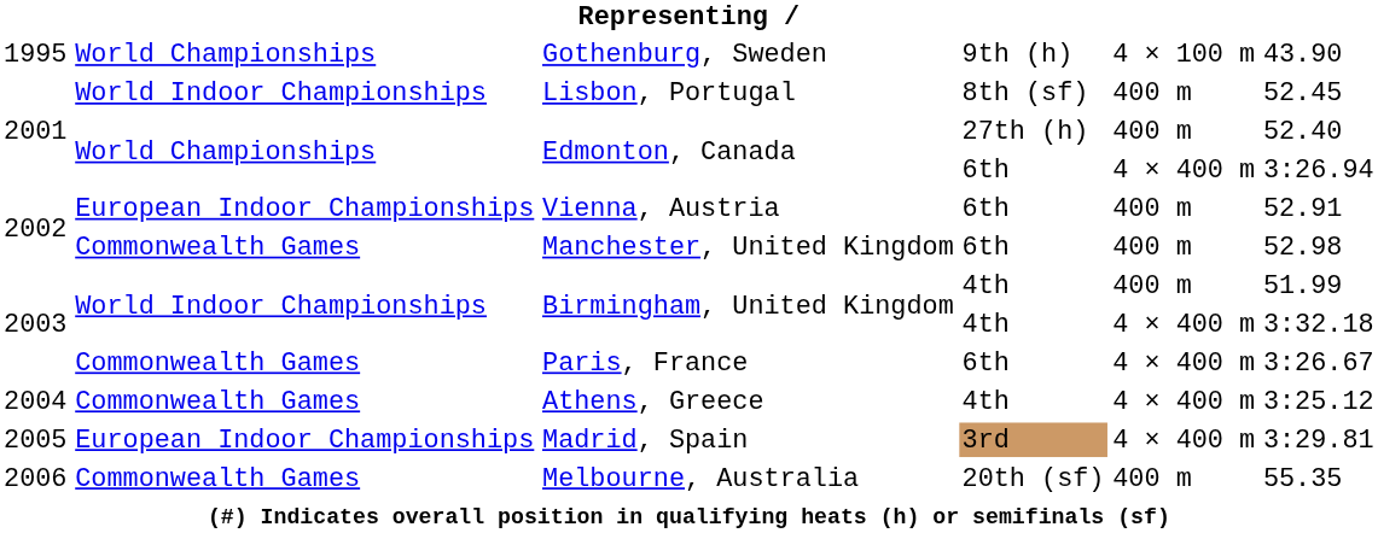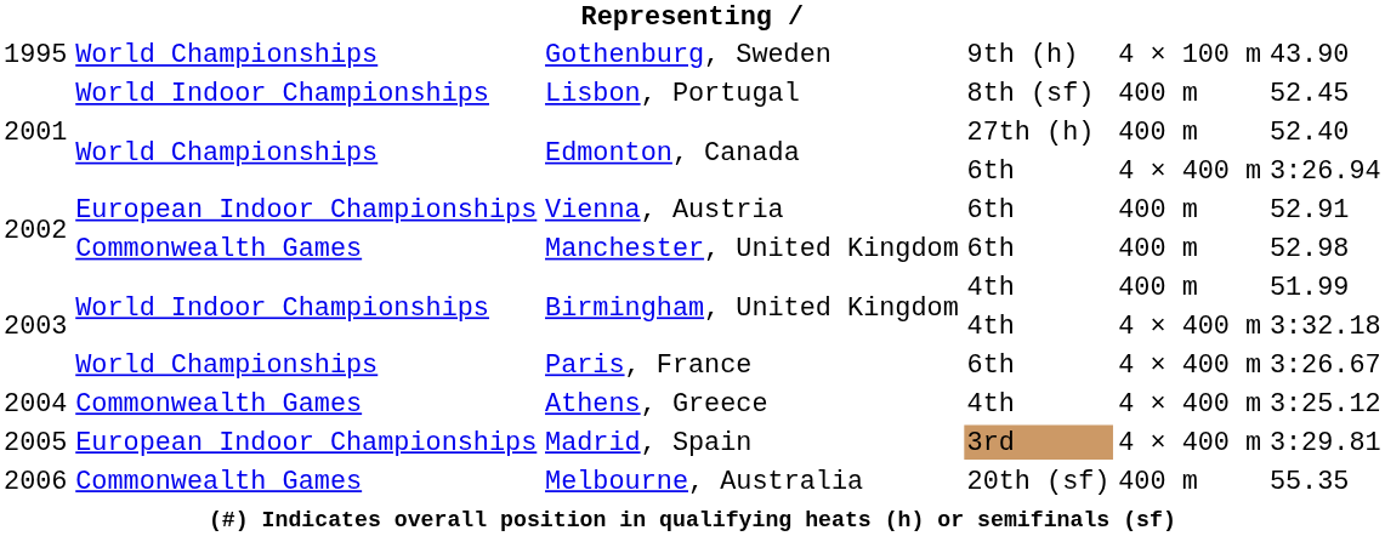 <table>
 <tr>
 <th colspan=6>Representing  / </th>
 </tr>
 <tr>
 <td>1995</td>
 <td><a href='#'>World Championships</a></td>
 <td><a href='#'>Gothenburg</a>, Sweden</td>
 <td>9th (h)</td>
 <td>4 × 100 m</td>
 <td>43.90</td>
 </tr>
 <tr>
 <td rowspan=3>2001</td>
 <td><a href='#'>World Indoor Championships</a></td>
 <td><a href='#'>Lisbon</a>, Portugal</td>
 <td>8th (sf)</td>
 <td>400 m</td>
 <td>52.45</td>
 </tr>
 <tr>
 <td rowspan=2><a href='#'>World Championships</a></td>
 <td rowspan=2><a href='#'>Edmonton</a>, Canada</td>
 <td>27th (h)</td>
 <td>400 m</td>
 <td>52.40</td>
 </tr>
 <tr>
 <td>6th</td>
 <td>4 × 400 m</td>
 <td>3:26.94</td>
 </tr>
 <tr>
 <td rowspan=2>2002</td>
 <td><a href='#'>European Indoor Championships</a></td>
 <td><a href='#'>Vienna</a>, Austria</td>
 <td>6th</td>
 <td>400 m</td>
 <td>52.91</td>
 </tr>
 <tr>
 <td><a href='#'>Commonwealth Games</a></td>
 <td><a href='#'>Manchester</a>, United Kingdom</td>
 <td>6th</td>
 <td>400 m</td>
 <td>52.98</td>
 </tr>
 <tr>
 <td rowspan=3>2003</td>
 <td rowspan=2><a href='#'>World Indoor Championships</a></td>
 <td rowspan=2><a href='#'>Birmingham</a>, United Kingdom</td>
 <td>4th</td>
 <td>400 m</td>
 <td>51.99</td>
 </tr>
 <tr>
 <td>4th</td>
 <td>4 × 400 m</td>
 <td>3:32.18</td>
 </tr>
 <tr>
-<td><a href='#'>Commonwealth Games</a></td>
+<td><a href='#'>World Championships</a></td>
 <td><a href='#'>Paris</a>, France</td>
 <td>6th</td>
 <td>4 × 400 m</td>
 <td>3:26.67</td>
 </tr>
 <tr>
 <td>2004</td>
 <td><a href='#'>Commonwealth Games</a></td>
 <td><a href='#'>Athens</a>, Greece</td>
 <td>4th</td>
 <td>4 × 400 m</td>
 <td>3:25.12</td>
 </tr>
 <tr>
 <td>2005</td>
 <td><a href='#'>European Indoor Championships</a></td>
 <td><a href='#'>Madrid</a>, Spain</td>
 <td bgcolor=cc9966>3rd</td>
 <td>4 × 400 m</td>
 <td>3:29.81</td>
 </tr>
 <tr>
 <td>2006</td>
 <td><a href='#'>Commonwealth Games</a></td>
 <td><a href='#'>Melbourne</a>, Australia</td>
 <td>20th (sf)</td>
 <td>400 m</td>
 <td>55.35</td>
 </tr>
 <tr>
 <th colspan=6><small><strong> (#) Indicates overall position in qualifying heats (h) or semifinals (sf)</strong></small></th>
 </tr>
 </table>
